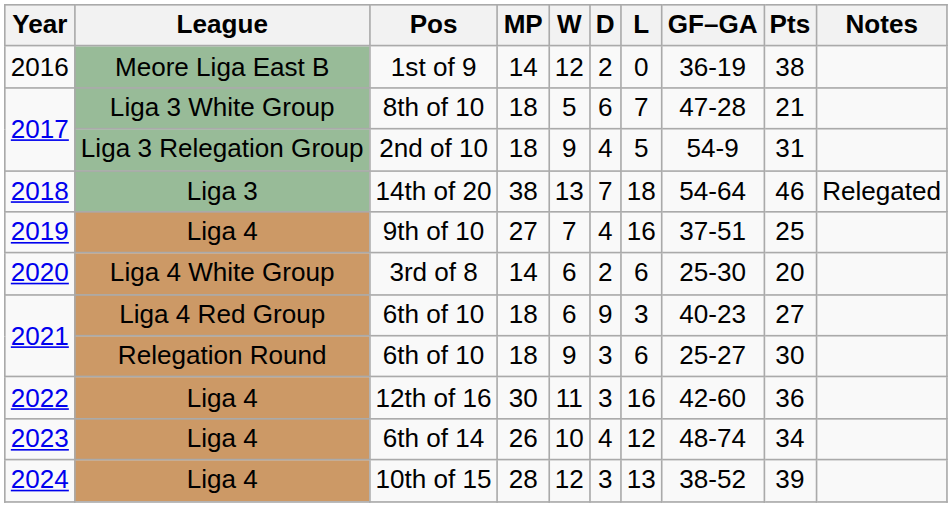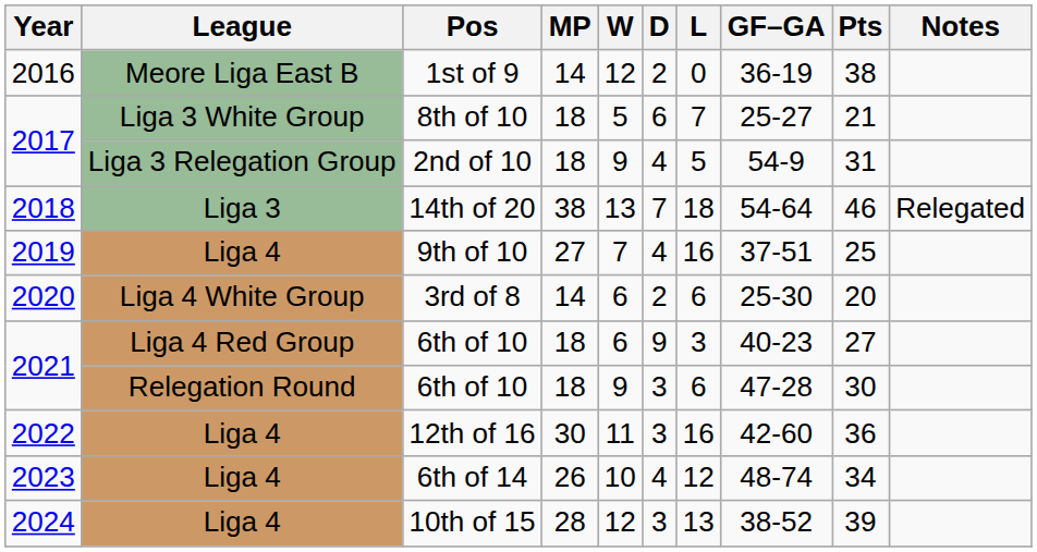 <table class="wikitable sortable" style="text-align: center">
 <tr>
 <th>Year</th>
 <th>League</th>
 <th>Pos</th>
 <th>MP</th>
 <th>W</th>
 <th>D</th>
 <th>L</th>
 <th>GF–GA</th>
 <th>Pts</th>
 <th>Notes</th>
 </tr>
 <tr>
 <td>2016</td>
 <td bgcolor=#98bb98>Meore Liga East B</td>
 <td>1st of 9</td>
 <td>14</td>
 <td>12</td>
 <td>2</td>
 <td>0</td>
 <td>36-19</td>
 <td>38</td>
 <td></td>
 </tr>
 <tr>
 <td rowspan="2"><a href='#'>2017</a></td>
 <td bgcolor=#98bb98>Liga 3 White Group</td>
 <td>8th of 10</td>
 <td>18</td>
 <td>5</td>
 <td>6</td>
 <td>7</td>
-<td>47-28</td>
+<td>25-27</td>
 <td>21</td>
 <td></td>
 </tr>
 <tr>
 <td bgcolor=#98bb98>Liga 3 Relegation Group</td>
 <td>2nd of 10</td>
 <td>18</td>
 <td>9</td>
 <td>4</td>
 <td>5</td>
 <td>54-9</td>
 <td>31</td>
 <td></td>
 </tr>
 <tr>
 <td><a href='#'>2018</a></td>
 <td bgcolor=#98bb98>Liga 3</td>
 <td>14th of 20</td>
 <td>38</td>
 <td>13</td>
 <td>7</td>
 <td>18</td>
 <td>54-64</td>
 <td>46</td>
 <td>Relegated</td>
 </tr>
 <tr>
 <td><a href='#'>2019</a></td>
 <td bgcolor=cc9966>Liga 4</td>
 <td>9th of 10</td>
 <td>27</td>
 <td>7</td>
 <td>4</td>
 <td>16</td>
 <td>37-51</td>
 <td>25</td>
 <td></td>
 </tr>
 <tr>
 <td><a href='#'>2020</a></td>
 <td bgcolor=cc9966>Liga 4 White Group</td>
 <td>3rd of 8</td>
 <td>14</td>
 <td>6</td>
 <td>2</td>
 <td>6</td>
 <td>25-30</td>
 <td>20</td>
 <td></td>
 </tr>
 <tr>
 <td rowspan='2'><a href='#'>2021</a></td>
 <td bgcolor=cc9966>Liga 4 Red Group</td>
 <td>6th of 10</td>
 <td>18</td>
 <td>6</td>
 <td>9</td>
 <td>3</td>
 <td>40-23</td>
 <td>27</td>
 <td></td>
 </tr>
 <tr>
 <td bgcolor=cc9966>Relegation Round</td>
 <td>6th of 10</td>
 <td>18</td>
 <td>9</td>
 <td>3</td>
 <td>6</td>
-<td>25-27</td>
+<td>47-28</td>
 <td>30</td>
 <td></td>
 </tr>
 <tr>
 <td><a href='#'>2022</a></td>
 <td bgcolor=cc9966>Liga 4</td>
 <td>12th of 16</td>
 <td>30</td>
 <td>11</td>
 <td>3</td>
 <td>16</td>
 <td>42-60</td>
 <td>36</td>
 <td></td>
 </tr>
 <tr>
 <td><a href='#'>2023</a></td>
 <td bgcolor=cc9966>Liga 4</td>
 <td>6th of 14</td>
 <td>26</td>
 <td>10</td>
 <td>4</td>
 <td>12</td>
 <td>48-74</td>
 <td>34</td>
 <td></td>
 </tr>
 <tr>
 <td><a href='#'>2024</a></td>
 <td bgcolor=cc9966>Liga 4</td>
 <td>10th of 15</td>
 <td>28</td>
 <td>12</td>
 <td>3</td>
 <td>13</td>
 <td>38-52</td>
 <td>39</td>
 <td></td>
 </tr>
 </table>
